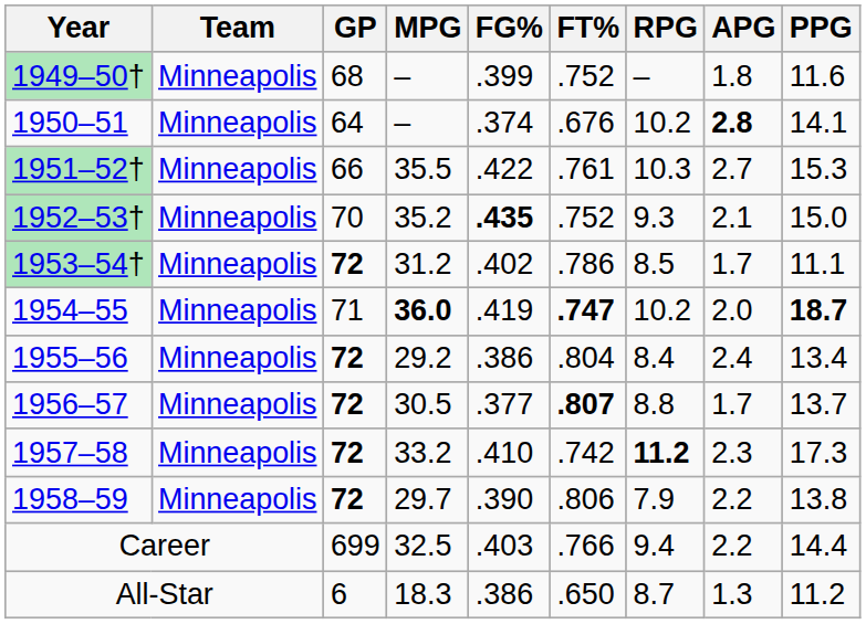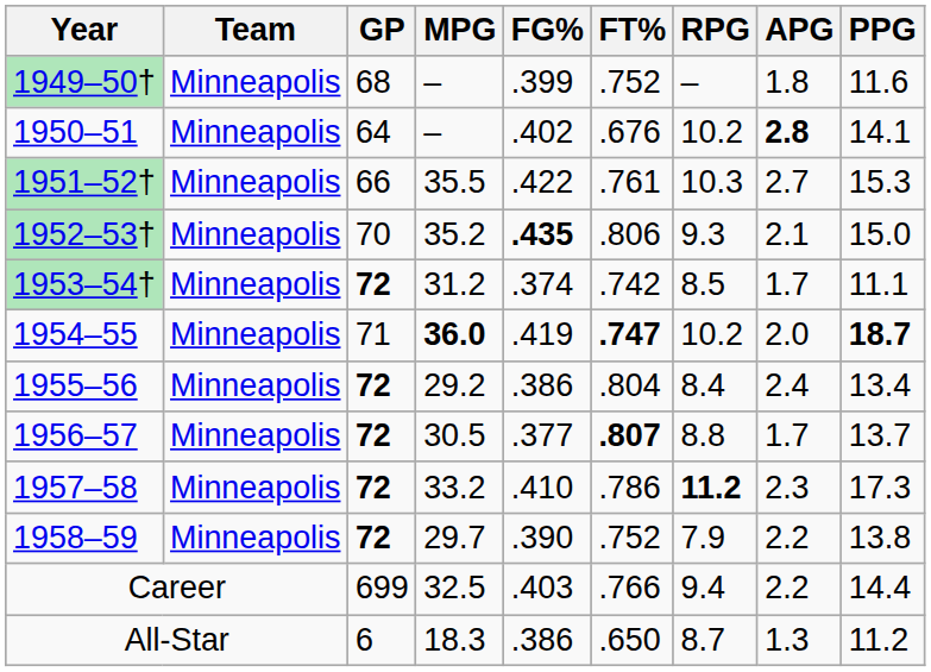 <table class="wikitable sortable" text-align:right;">
 <tr>
 <th>Year</th>
 <th>Team</th>
 <th>GP</th>
 <th>MPG</th>
 <th>FG%</th>
 <th>FT%</th>
 <th>RPG</th>
 <th>APG</th>
 <th>PPG</th>
 </tr>
 <tr>
 <td style="text-align:left;background:#afe6ba;"><a href='#'>1949–50</a>†</td>
 <td style="text-align:left;"><a href='#'>Minneapolis</a></td>
 <td>68</td>
 <td>–</td>
 <td>.399</td>
 <td>.752</td>
 <td>–</td>
 <td>1.8</td>
 <td>11.6</td>
 </tr>
 <tr>
 <td style="text-align:left;"><a href='#'>1950–51</a></td>
 <td style="text-align:left;"><a href='#'>Minneapolis</a></td>
 <td>64</td>
 <td>–</td>
-<td>.374</td>
+<td>.402</td>
 <td>.676</td>
 <td>10.2</td>
 <td><strong>2.8</strong></td>
 <td>14.1</td>
 </tr>
 <tr>
 <td style="text-align:left;background:#afe6ba;"><a href='#'>1951–52</a>†</td>
 <td style="text-align:left;"><a href='#'>Minneapolis</a></td>
 <td>66</td>
 <td>35.5</td>
 <td>.422</td>
 <td>.761</td>
 <td>10.3</td>
 <td>2.7</td>
 <td>15.3</td>
 </tr>
 <tr>
 <td style="text-align:left;background:#afe6ba;"><a href='#'>1952–53</a>†</td>
 <td style="text-align:left;"><a href='#'>Minneapolis</a></td>
 <td>70</td>
 <td>35.2</td>
 <td><strong>.435</strong></td>
-<td>.752</td>
+<td>.806</td>
 <td>9.3</td>
 <td>2.1</td>
 <td>15.0</td>
 </tr>
 <tr>
 <td style="text-align:left;background:#afe6ba;"><a href='#'>1953–54</a>†</td>
 <td style="text-align:left;"><a href='#'>Minneapolis</a></td>
 <td><strong>72</strong></td>
 <td>31.2</td>
-<td>.402</td>
-<td>.786</td>
+<td>.374</td>
+<td>.742</td>
 <td>8.5</td>
 <td>1.7</td>
 <td>11.1</td>
 </tr>
 <tr>
 <td style="text-align:left;"><a href='#'>1954–55</a></td>
 <td style="text-align:left;"><a href='#'>Minneapolis</a></td>
 <td>71</td>
 <td><strong>36.0</strong></td>
 <td>.419</td>
 <td><strong>.747</strong></td>
 <td>10.2</td>
 <td>2.0</td>
 <td><strong>18.7</strong></td>
 </tr>
 <tr>
 <td style="text-align:left;"><a href='#'>1955–56</a></td>
 <td style="text-align:left;"><a href='#'>Minneapolis</a></td>
 <td><strong>72</strong></td>
 <td>29.2</td>
 <td>.386</td>
 <td>.804</td>
 <td>8.4</td>
 <td>2.4</td>
 <td>13.4</td>
 </tr>
 <tr>
 <td style="text-align:left;"><a href='#'>1956–57</a></td>
 <td style="text-align:left;"><a href='#'>Minneapolis</a></td>
 <td><strong>72</strong></td>
 <td>30.5</td>
 <td>.377</td>
 <td><strong>.807</strong></td>
 <td>8.8</td>
 <td>1.7</td>
 <td>13.7</td>
 </tr>
 <tr>
 <td style="text-align:left;"><a href='#'>1957–58</a></td>
 <td style="text-align:left;"><a href='#'>Minneapolis</a></td>
 <td><strong>72</strong></td>
 <td>33.2</td>
 <td>.410</td>
-<td>.742</td>
+<td>.786</td>
 <td><strong>11.2</strong></td>
 <td>2.3</td>
 <td>17.3</td>
 </tr>
 <tr>
 <td style="text-align:left;"><a href='#'>1958–59</a></td>
 <td style="text-align:left;"><a href='#'>Minneapolis</a></td>
 <td><strong>72</strong></td>
 <td>29.7</td>
 <td>.390</td>
-<td>.806</td>
+<td>.752</td>
 <td>7.9</td>
 <td>2.2</td>
 <td>13.8</td>
 </tr>
 <tr>
 <td colspan="2" style="text-align:center;">Career</td>
 <td>699</td>
 <td>32.5</td>
 <td>.403</td>
 <td>.766</td>
 <td>9.4</td>
 <td>2.2</td>
 <td>14.4</td>
 </tr>
 <tr>
 <td colspan="2" style="text-align:center;">All-Star</td>
 <td>6</td>
 <td>18.3</td>
 <td>.386</td>
 <td>.650</td>
 <td>8.7</td>
 <td>1.3</td>
 <td>11.2</td>
 </tr>
 </table>
